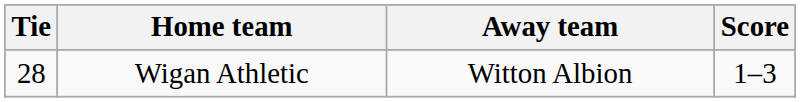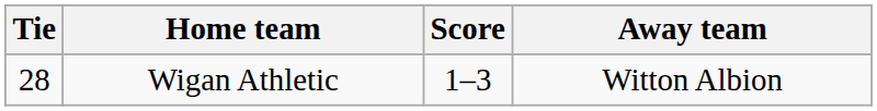 <table class="wikitable" style="text-align:center;">
 <tr>
 <th width=20>Tie</th>
 <th width=175>Home team</th>
+<th width=20>Score</th>
 <th width=175>Away team</th>
-<th width=20>Score</th>
 </tr>
 <tr>
 <td>28</td>
 <td>Wigan Athletic</td>
+<td>1–3</td>
 <td>Witton Albion</td>
-<td>1–3</td>
 </tr>
 </table>
